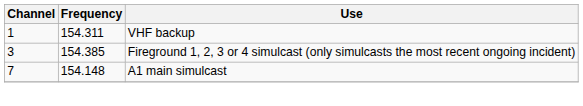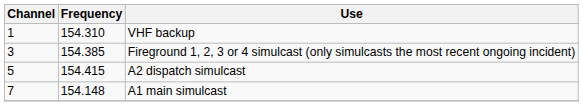 <table class="wikitable">
 <tr>
 <th>Channel</th>
 <th>Frequency</th>
 <th>Use</th>
 </tr>
 <tr>
 <td>1</td>
-<td>154.311</td>
+<td>154.310</td>
 <td>VHF backup</td>
 </tr>
 <tr>
 <td>3</td>
 <td>154.385</td>
 <td>Fireground 1, 2, 3 or 4 simulcast (only simulcasts the most recent ongoing incident)</td>
+</tr>
+<tr>
+<td>5</td>
+<td>154.415</td>
+<td>A2 dispatch simulcast</td>
 </tr>
 <tr>
 <td>7</td>
 <td>154.148</td>
 <td>A1 main simulcast</td>
 </tr>
 <tr>
 </tr>
 </table>
